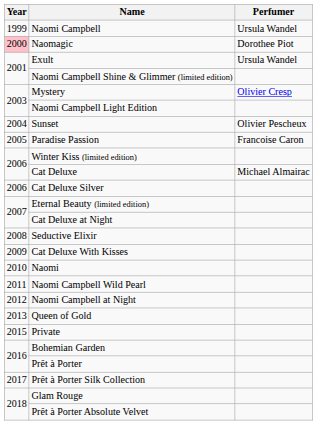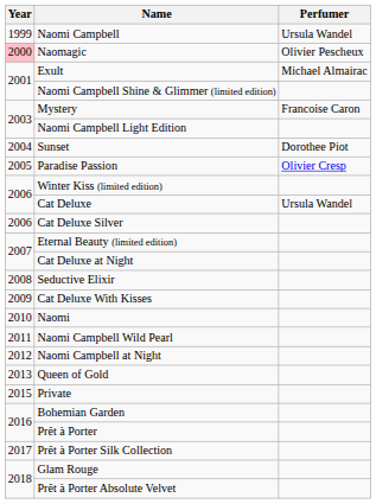 <table class="wikitable unsortable">
 <tr>
 <th scope="row">Year</th>
 <th scope="row">Name</th>
 <th scope="row">Perfumer</th>
 </tr>
 <tr>
 <td>1999</td>
 <td scope="row">Naomi Campbell</td>
 <td>Ursula Wandel</td>
 </tr>
 <tr>
 <td style="background: pink;">2000</td>
 <td scope="row">Naomagic</td>
-<td>Dorothee Piot</td>
+<td>Olivier Pescheux</td>
 </tr>
 <tr>
 <td rowspan="2">2001</td>
 <td scope="row">Exult</td>
-<td>Ursula Wandel</td>
+<td rowspan"2">Michael Almairac</td>
 </tr>
 <tr>
 <td scope="row">Naomi Campbell Shine & Glimmer <small>(limited edition)</small></td>
 <td></td>
 </tr>
 <tr>
 <td rowspan="2">2003</td>
 <td scope="row">Mystery</td>
-<td><a href='#'>Olivier Cresp</a></td>
+<td>Francoise Caron</td>
 </tr>
 <tr>
 <td scope="row">Naomi Campbell Light Edition</td>
 <td></td>
 </tr>
 <tr>
 <td>2004</td>
 <td scope="row">Sunset</td>
-<td>Olivier Pescheux</td>
+<td>Dorothee Piot</td>
 </tr>
 <tr>
 <td>2005</td>
 <td scope="row">Paradise Passion</td>
-<td>Francoise Caron</td>
+<td><a href='#'>Olivier Cresp</a></td>
 </tr>
 <tr>
 <td rowspan="2">2006</td>
 <td scope="row">Winter Kiss <small>(limited edition)</small></td>
 <td></td>
 </tr>
 <tr>
 <td scope="row">Cat Deluxe</td>
-<td rowspan"2">Michael Almairac</td>
+<td>Ursula Wandel</td>
 </tr>
 <tr>
 <td>2006</td>
 <td scope="row">Cat Deluxe Silver</td>
 <td></td>
 </tr>
 <tr>
 <td rowspan="2">2007</td>
 <td scope="row">Eternal Beauty <small>(limited edition)</small></td>
 <td></td>
 </tr>
 <tr>
 <td scope="row">Cat Deluxe at Night</td>
 <td></td>
 </tr>
 <tr>
 <td>2008</td>
 <td scope="row">Seductive Elixir</td>
 <td></td>
 </tr>
 <tr>
 <td>2009</td>
 <td scope="row">Cat Deluxe With Kisses</td>
 <td></td>
 </tr>
 <tr>
 <td>2010</td>
 <td scope="row">Naomi</td>
 <td></td>
 </tr>
 <tr>
 <td>2011</td>
 <td scope="row">Naomi Campbell Wild Pearl</td>
 <td></td>
 </tr>
 <tr>
 <td>2012</td>
 <td scope="row">Naomi Campbell at Night</td>
 <td></td>
 </tr>
 <tr>
 <td>2013</td>
 <td scope="row">Queen of Gold</td>
 <td></td>
 </tr>
 <tr>
 <td>2015</td>
 <td scope="row">Private</td>
 <td></td>
 </tr>
 <tr>
 <td rowspan="2">2016</td>
 <td scope="row">Bohemian Garden</td>
 <td></td>
 </tr>
 <tr>
 <td scope="row">Prêt à Porter</td>
 <td></td>
 </tr>
 <tr>
 <td>2017</td>
 <td scope="row">Prêt à Porter Silk Collection</td>
 <td></td>
 </tr>
 <tr>
 <td rowspan="2">2018</td>
 <td scope="row">Glam Rouge</td>
 <td></td>
 </tr>
 <tr>
 <td scope="row">Prêt à Porter Absolute Velvet</td>
 <td></td>
 </tr>
 </table>
